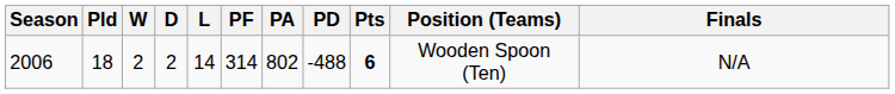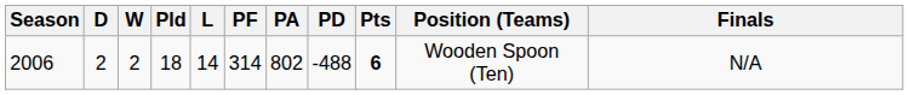 <table class="wikitable" style="text-align:center;">
 <tr>
 <th width=30>Season</th>
+<th width=20 abbr="Drawn">D</th>
+<th width=20 abbr="Won">W</th>
 <th width=20 abbr="Played">Pld</th>
-<th width=20 abbr="Won">W</th>
-<th width=20 abbr="Drawn">D</th>
 <th width=20 abbr="Lost">L</th>
 <th width=20 abbr="Points for">PF</th>
 <th width=20 abbr="Points against">PA</th>
 <th width=20 abbr="Points difference">PD</th>
 <th width=20 abbr="Points">Pts</th>
 <th width=150>Position (Teams)</th>
 <th width=250>Finals</th>
 </tr>
 <tr>
 <td style="text-align:left;">2006</td>
-<td>18</td>
 <td>2</td>
 <td>2</td>
+<td>18</td>
 <td>14</td>
 <td>314</td>
 <td>802</td>
 <td>-488</td>
 <td><strong>6</strong></td>
 <td>Wooden Spoon (Ten)</td>
 <td>N/A</td>
 </tr>
 </table>
